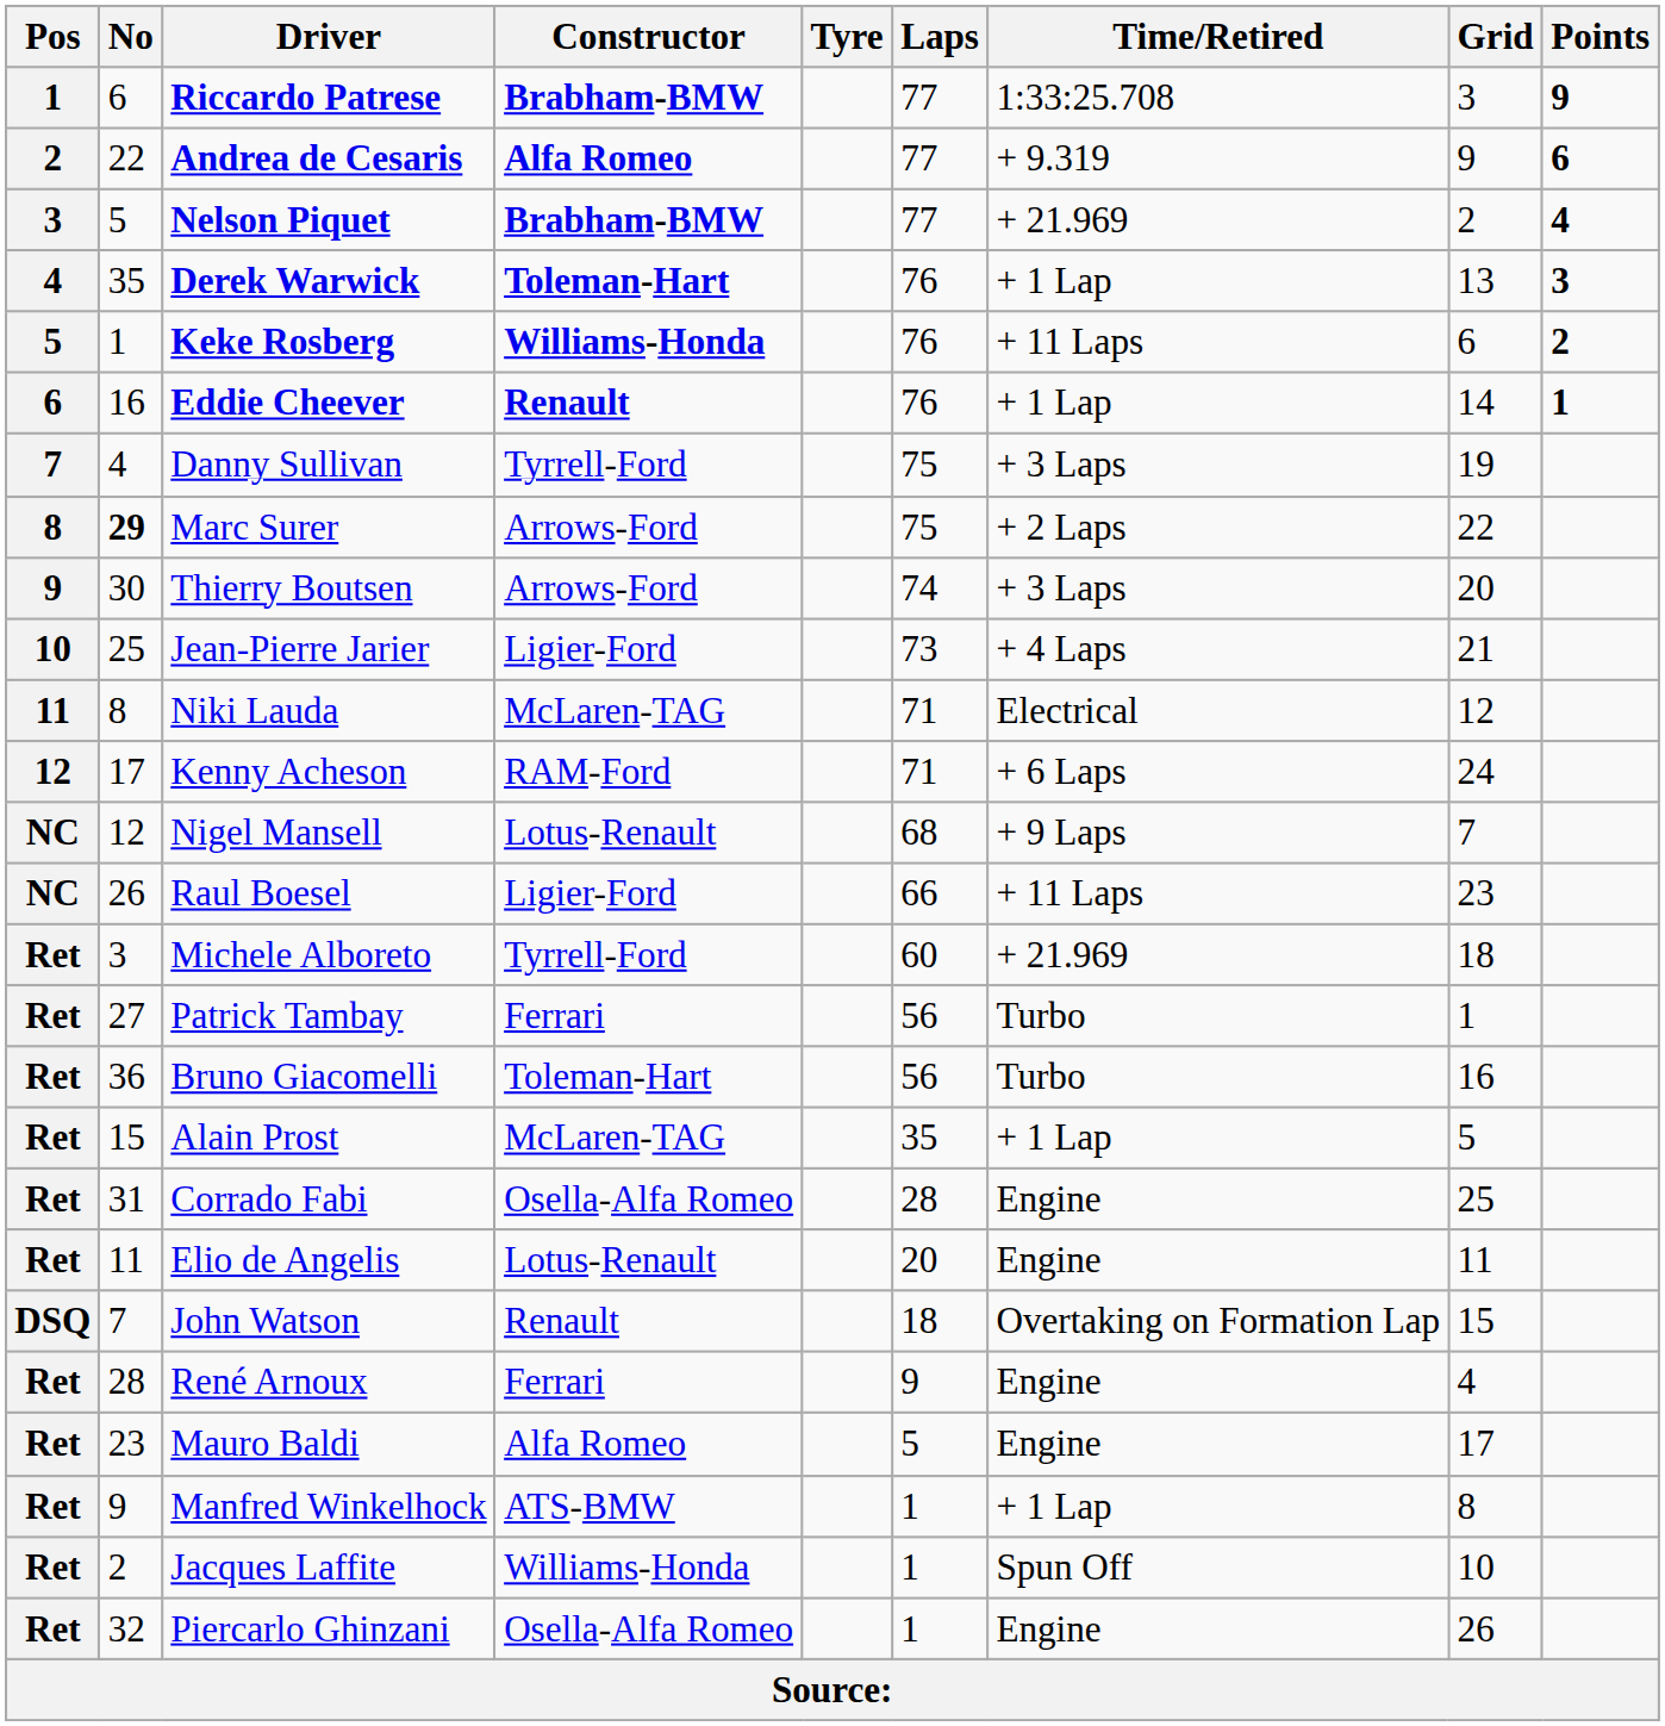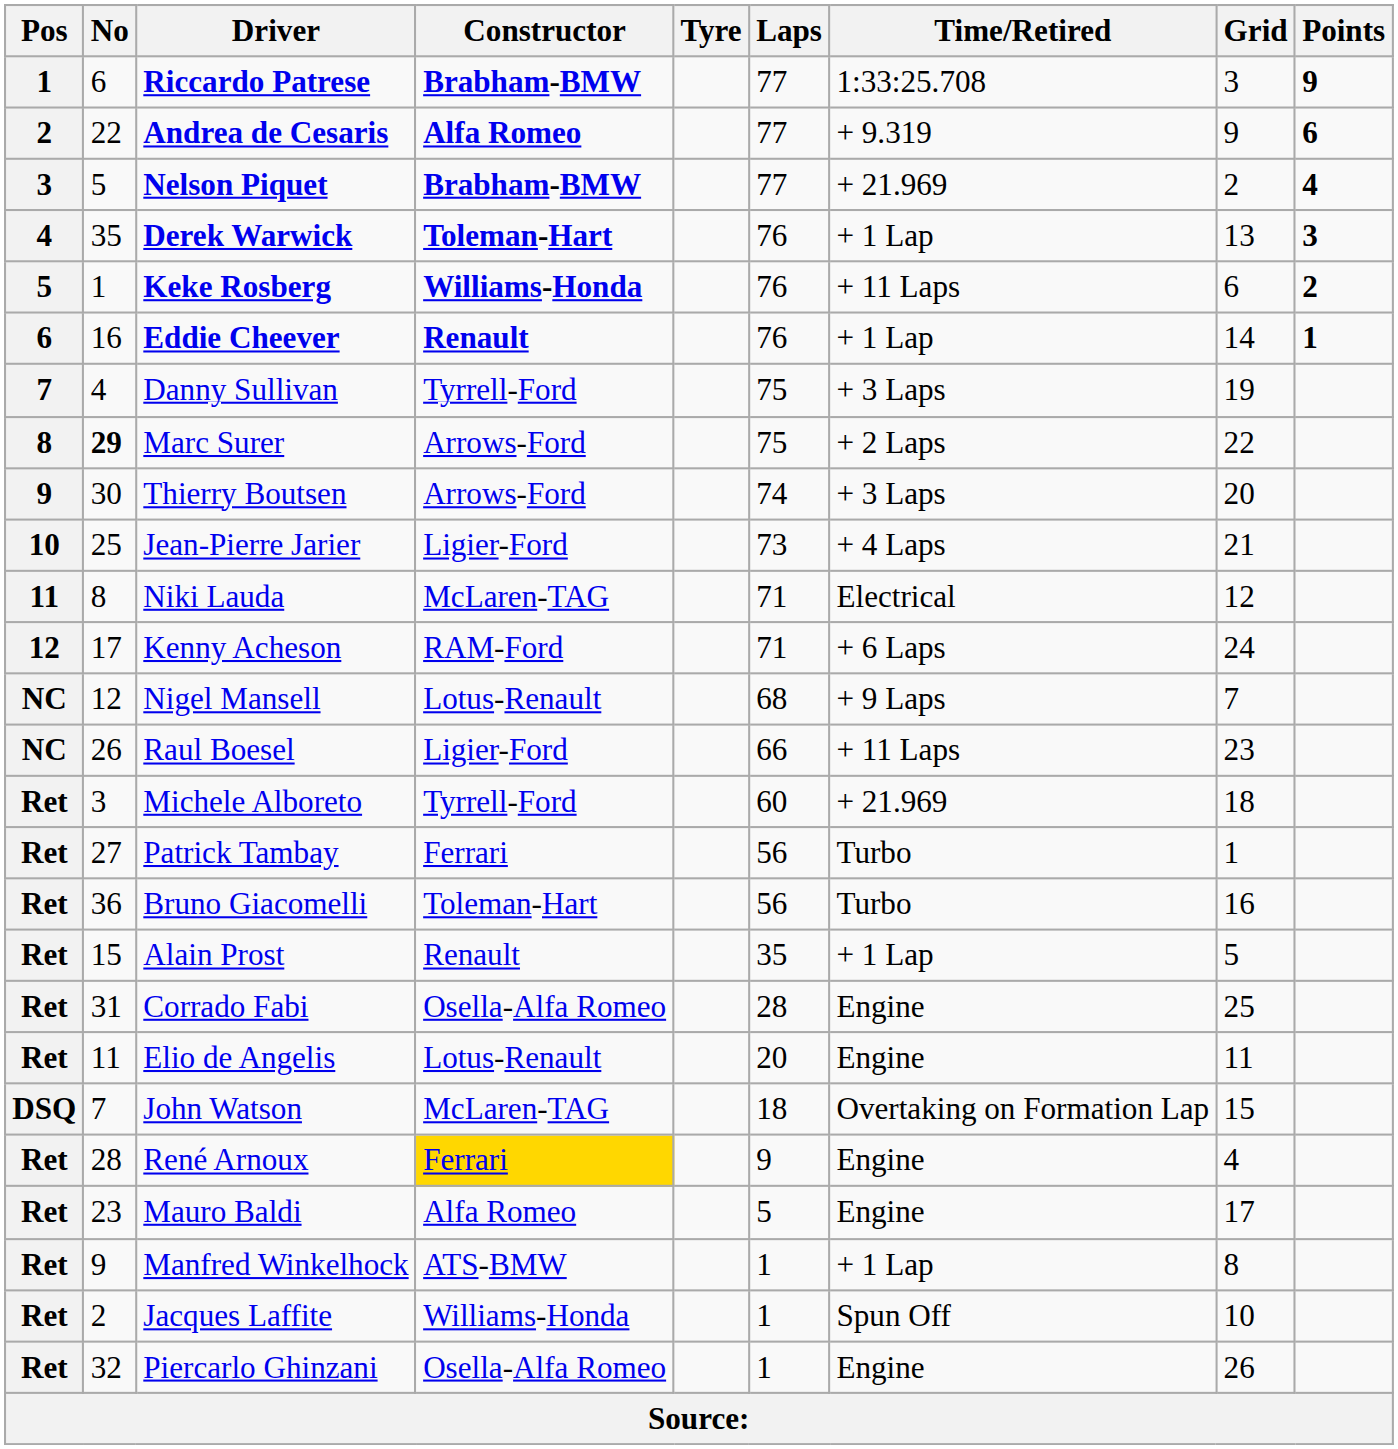 <table class="wikitable" style="font-size:95%;">
 <tr>
 <th>Pos</th>
 <th>No</th>
 <th>Driver</th>
 <th>Constructor</th>
 <th>Tyre</th>
 <th>Laps</th>
 <th>Time/Retired</th>
 <th>Grid</th>
 <th>Points</th>
 </tr>
 <tr>
 <th>1</th>
 <td>6</td>
 <td> <strong><a href='#'>Riccardo Patrese</a></strong></td>
 <td><strong><a href='#'>Brabham</a>-<a href='#'>BMW</a></strong></td>
 <td></td>
 <td>77</td>
 <td>1:33:25.708</td>
 <td>3</td>
 <td><strong>9</strong></td>
 </tr>
 <tr>
 <th>2</th>
 <td>22</td>
 <td> <strong><a href='#'>Andrea de Cesaris</a></strong></td>
 <td><strong><a href='#'>Alfa Romeo</a></strong></td>
 <td></td>
 <td>77</td>
 <td>+ 9.319</td>
 <td>9</td>
 <td><strong>6</strong></td>
 </tr>
 <tr>
 <th>3</th>
 <td>5</td>
 <td> <strong><a href='#'>Nelson Piquet</a></strong></td>
 <td><strong><a href='#'>Brabham</a>-<a href='#'>BMW</a></strong></td>
 <td></td>
 <td>77</td>
 <td>+ 21.969</td>
 <td>2</td>
 <td><strong>4</strong></td>
 </tr>
 <tr>
 <th>4</th>
 <td>35</td>
 <td> <strong><a href='#'>Derek Warwick</a></strong></td>
 <td><strong><a href='#'>Toleman</a>-<a href='#'>Hart</a></strong></td>
 <td></td>
 <td>76</td>
 <td>+ 1 Lap</td>
 <td>13</td>
 <td><strong>3</strong></td>
 </tr>
 <tr>
 <th>5</th>
 <td>1</td>
 <td> <strong><a href='#'>Keke Rosberg</a></strong></td>
 <td><strong><a href='#'>Williams</a>-<a href='#'>Honda</a></strong></td>
 <td></td>
 <td>76</td>
 <td>+ 11 Laps</td>
 <td>6</td>
 <td><strong>2</strong></td>
 </tr>
 <tr>
 <th>6</th>
 <td>16</td>
 <td> <strong><a href='#'>Eddie Cheever</a></strong></td>
 <td><strong><a href='#'>Renault</a></strong></td>
 <td></td>
 <td>76</td>
 <td>+ 1 Lap</td>
 <td>14</td>
 <td><strong>1</strong></td>
 </tr>
 <tr>
 <th>7</th>
 <td>4</td>
 <td> <a href='#'>Danny Sullivan</a></td>
 <td><a href='#'>Tyrrell</a>-<a href='#'>Ford</a></td>
 <td></td>
 <td>75</td>
 <td>+ 3 Laps</td>
 <td>19</td>
 <td> </td>
 </tr>
 <tr>
 <th>8</th>
 <td><strong>29</strong></td>
 <td> <a href='#'>Marc Surer</a></td>
 <td><a href='#'>Arrows</a>-<a href='#'>Ford</a></td>
 <td></td>
 <td>75</td>
 <td>+ 2 Laps</td>
 <td>22</td>
 <td> </td>
 </tr>
 <tr>
 <th>9</th>
 <td>30</td>
 <td> <a href='#'>Thierry Boutsen</a></td>
 <td><a href='#'>Arrows</a>-<a href='#'>Ford</a></td>
 <td></td>
 <td>74</td>
 <td>+ 3 Laps</td>
 <td>20</td>
 <td> </td>
 </tr>
 <tr>
 <th>10</th>
 <td>25</td>
 <td> <a href='#'>Jean-Pierre Jarier</a></td>
 <td><a href='#'>Ligier</a>-<a href='#'>Ford</a></td>
 <td></td>
 <td>73</td>
 <td>+ 4 Laps</td>
 <td>21</td>
 <td> </td>
 </tr>
 <tr>
 <th>11</th>
 <td>8</td>
 <td> <a href='#'>Niki Lauda</a></td>
 <td><a href='#'>McLaren</a>-<a href='#'>TAG</a></td>
 <td></td>
 <td>71</td>
 <td>Electrical</td>
 <td>12</td>
 <td> </td>
 </tr>
 <tr>
 <th>12</th>
 <td>17</td>
 <td> <a href='#'>Kenny Acheson</a></td>
 <td><a href='#'>RAM</a>-<a href='#'>Ford</a></td>
 <td></td>
 <td>71</td>
 <td>+ 6 Laps</td>
 <td>24</td>
 <td> </td>
 </tr>
 <tr>
 <th>NC</th>
 <td>12</td>
 <td> <a href='#'>Nigel Mansell</a></td>
 <td><a href='#'>Lotus</a>-<a href='#'>Renault</a></td>
 <td></td>
 <td>68</td>
 <td>+ 9 Laps</td>
 <td>7</td>
 <td> </td>
 </tr>
 <tr>
 <th>NC</th>
 <td>26</td>
 <td> <a href='#'>Raul Boesel</a></td>
 <td><a href='#'>Ligier</a>-<a href='#'>Ford</a></td>
 <td></td>
 <td>66</td>
 <td>+ 11 Laps</td>
 <td>23</td>
 <td> </td>
 </tr>
 <tr>
 <th>Ret</th>
 <td>3</td>
 <td> <a href='#'>Michele Alboreto</a></td>
 <td><a href='#'>Tyrrell</a>-<a href='#'>Ford</a></td>
 <td></td>
 <td>60</td>
 <td>+ 21.969</td>
 <td>18</td>
 <td> </td>
 </tr>
 <tr>
 <th>Ret</th>
 <td>27</td>
 <td> <a href='#'>Patrick Tambay</a></td>
 <td><a href='#'>Ferrari</a></td>
 <td></td>
 <td>56</td>
 <td>Turbo</td>
 <td>1</td>
 <td> </td>
 </tr>
 <tr>
 <th>Ret</th>
 <td>36</td>
 <td> <a href='#'>Bruno Giacomelli</a></td>
 <td><a href='#'>Toleman</a>-<a href='#'>Hart</a></td>
 <td></td>
 <td>56</td>
 <td>Turbo</td>
 <td>16</td>
 <td> </td>
 </tr>
 <tr>
 <th>Ret</th>
 <td>15</td>
 <td> <a href='#'>Alain Prost</a></td>
-<td><a href='#'>McLaren</a>-<a href='#'>TAG</a></td>
+<td><a href='#'>Renault</a></td>
 <td></td>
 <td>35</td>
 <td>+ 1 Lap</td>
 <td>5</td>
 <td> </td>
 </tr>
 <tr>
 <th>Ret</th>
 <td>31</td>
 <td> <a href='#'>Corrado Fabi</a></td>
 <td><a href='#'>Osella</a>-<a href='#'>Alfa Romeo</a></td>
 <td></td>
 <td>28</td>
 <td>Engine</td>
 <td>25</td>
 <td> </td>
 </tr>
 <tr>
 <th>Ret</th>
 <td>11</td>
 <td> <a href='#'>Elio de Angelis</a></td>
 <td><a href='#'>Lotus</a>-<a href='#'>Renault</a></td>
 <td></td>
 <td>20</td>
 <td>Engine</td>
 <td>11</td>
 <td> </td>
 </tr>
 <tr>
 <th>DSQ</th>
 <td>7</td>
 <td> <a href='#'>John Watson</a></td>
-<td><a href='#'>Renault</a></td>
+<td><a href='#'>McLaren</a>-<a href='#'>TAG</a></td>
 <td></td>
 <td>18</td>
 <td>Overtaking on Formation Lap</td>
 <td>15</td>
 <td> </td>
 </tr>
 <tr>
 <th>Ret</th>
 <td>28</td>
 <td> <a href='#'>René Arnoux</a></td>
-<td><a href='#'>Ferrari</a></td>
+<td style="background: gold;"><a href='#'>Ferrari</a></td>
 <td></td>
 <td>9</td>
 <td>Engine</td>
 <td>4</td>
 <td> </td>
 </tr>
 <tr>
 <th>Ret</th>
 <td>23</td>
 <td> <a href='#'>Mauro Baldi</a></td>
 <td><a href='#'>Alfa Romeo</a></td>
 <td></td>
 <td>5</td>
 <td>Engine</td>
 <td>17</td>
 <td> </td>
 </tr>
 <tr>
 <th>Ret</th>
 <td>9</td>
 <td> <a href='#'>Manfred Winkelhock</a></td>
 <td><a href='#'>ATS</a>-<a href='#'>BMW</a></td>
 <td></td>
 <td>1</td>
 <td>+ 1 Lap</td>
 <td>8</td>
 <td> </td>
 </tr>
 <tr>
 <th>Ret</th>
 <td>2</td>
 <td> <a href='#'>Jacques Laffite</a></td>
 <td><a href='#'>Williams</a>-<a href='#'>Honda</a></td>
 <td></td>
 <td>1</td>
 <td>Spun Off</td>
 <td>10</td>
 <td> </td>
 </tr>
 <tr>
 <th>Ret</th>
 <td>32</td>
 <td> <a href='#'>Piercarlo Ghinzani</a></td>
 <td><a href='#'>Osella</a>-<a href='#'>Alfa Romeo</a></td>
 <td></td>
 <td>1</td>
 <td>Engine</td>
 <td>26</td>
 <td> </td>
 </tr>
 <tr>
 <th colspan="9" style="text-align: center">Source: </th>
 </tr>
 </table>
